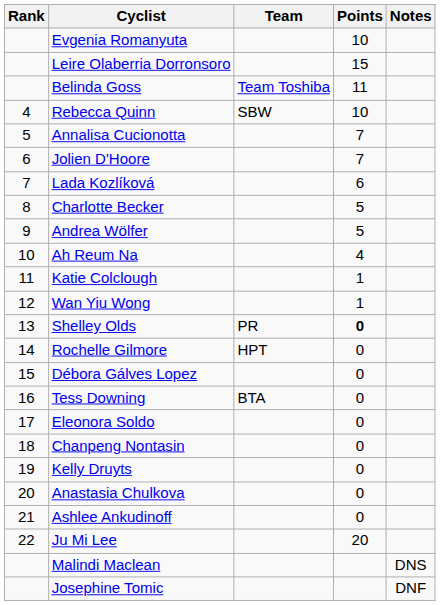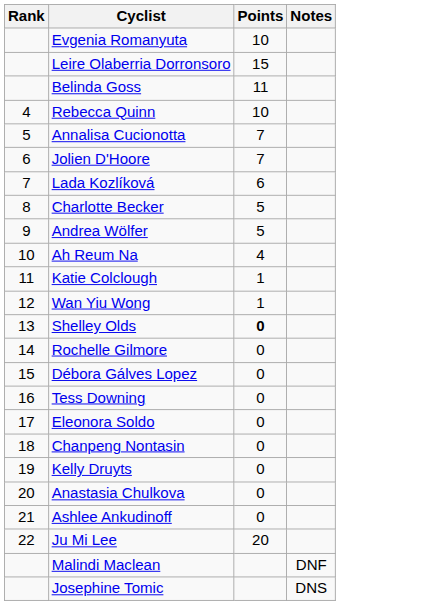 <table class="wikitable sortable" style="text-align:center;">
 <tr>
 <th>Rank</th>
 <th class="unsortable">Cyclist</th>
-<th>Team</th>
 <th class="unsortable">Points</th>
 <th>Notes</th>
 </tr>
 <tr>
 <td align=center></td>
 <td align=left><a href='#'>Evgenia Romanyuta</a></td>
-<td align=left></td>
 <td>10</td>
 <td></td>
 </tr>
 <tr>
 <td align=center></td>
 <td align=left><a href='#'>Leire Olaberria Dorronsoro</a></td>
-<td align=left></td>
 <td>15</td>
 <td></td>
 </tr>
 <tr>
 <td align=center></td>
 <td align=left><a href='#'>Belinda Goss</a></td>
-<td align=left><a href='#'>Team Toshiba</a></td>
 <td>11</td>
 <td></td>
 </tr>
 <tr>
 <td align=center>4</td>
 <td align=left><a href='#'>Rebecca Quinn</a></td>
-<td align=left>SBW</td>
 <td>10</td>
 <td></td>
 </tr>
 <tr>
 <td align=center>5</td>
 <td align=left><a href='#'>Annalisa Cucionotta</a></td>
-<td align=left></td>
 <td>7</td>
 <td></td>
 </tr>
 <tr>
 <td align=center>6</td>
 <td align=left><a href='#'>Jolien D'Hoore</a></td>
-<td align=left></td>
 <td>7</td>
 <td></td>
 </tr>
 <tr>
 <td align=center>7</td>
 <td align=left><a href='#'>Lada Kozlíková</a></td>
-<td align=left></td>
 <td>6</td>
 <td></td>
 </tr>
 <tr>
 <td align=center>8</td>
 <td align=left><a href='#'>Charlotte Becker</a></td>
-<td align=left></td>
 <td>5</td>
 <td></td>
 </tr>
 <tr>
 <td align=center>9</td>
 <td align=left><a href='#'>Andrea Wölfer</a></td>
-<td align=left></td>
 <td>5</td>
 <td></td>
 </tr>
 <tr>
 <td align=center>10</td>
 <td align=left><a href='#'>Ah Reum Na</a></td>
-<td align=left></td>
 <td>4</td>
 <td></td>
 </tr>
 <tr>
 <td align=center>11</td>
 <td align=left><a href='#'>Katie Colclough</a></td>
-<td align=left></td>
 <td>1</td>
 <td></td>
 </tr>
 <tr>
 <td align=center>12</td>
 <td align=left><a href='#'>Wan Yiu Wong</a></td>
-<td align=left></td>
 <td>1</td>
 <td></td>
 </tr>
 <tr>
 <td align=center>13</td>
 <td align=left><a href='#'>Shelley Olds</a></td>
-<td align=left>PR</td>
 <td><strong>0</strong></td>
 <td></td>
 </tr>
 <tr>
 <td align=center>14</td>
 <td align=left><a href='#'>Rochelle Gilmore</a></td>
-<td align=left>HPT</td>
 <td>0</td>
 <td></td>
 </tr>
 <tr>
 <td align=center>15</td>
 <td align=left><a href='#'>Débora Gálves Lopez</a></td>
-<td align=left></td>
 <td>0</td>
 <td></td>
 </tr>
 <tr>
 <td align=center>16</td>
 <td align=left><a href='#'>Tess Downing</a></td>
-<td align=left>BTA</td>
 <td>0</td>
 <td></td>
 </tr>
 <tr>
 <td align=center>17</td>
 <td align=left><a href='#'>Eleonora Soldo</a></td>
-<td align=left></td>
 <td>0</td>
 <td></td>
 </tr>
 <tr>
 <td align=center>18</td>
 <td align=left><a href='#'>Chanpeng Nontasin</a></td>
-<td align=left></td>
 <td>0</td>
 <td></td>
 </tr>
 <tr>
 <td align=center>19</td>
 <td align=left><a href='#'>Kelly Druyts</a></td>
-<td align=left></td>
 <td>0</td>
 <td></td>
 </tr>
 <tr>
 <td align=center>20</td>
 <td align=left><a href='#'>Anastasia Chulkova</a></td>
-<td align=left></td>
 <td>0</td>
 <td></td>
 </tr>
 <tr>
 <td align=center>21</td>
 <td align=left><a href='#'>Ashlee Ankudinoff</a></td>
-<td align=left></td>
 <td>0</td>
 <td></td>
 </tr>
 <tr>
 <td align=center>22</td>
 <td align=left><a href='#'>Ju Mi Lee</a></td>
-<td align=left></td>
 <td>20</td>
 <td></td>
 </tr>
 <tr>
 <td align=center></td>
 <td align=left><a href='#'>Malindi Maclean</a></td>
-<td align=left></td>
 <td></td>
-<td>DNS</td>
+<td>DNF</td>
 </tr>
 <tr>
 <td align=center></td>
 <td align=left><a href='#'>Josephine Tomic</a></td>
-<td align=left></td>
 <td></td>
-<td>DNF</td>
+<td>DNS</td>
 </tr>
 </table>
